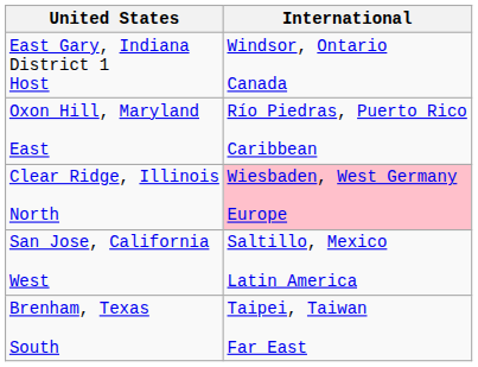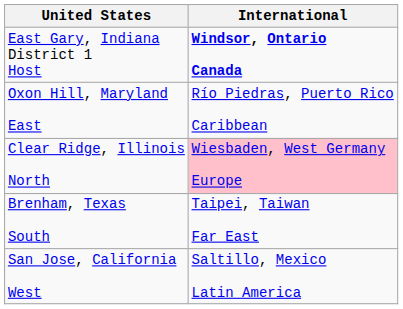 <table class="wikitable">
 <tr>
 <th>United States</th>
 <th>International</th>
 </tr>
 <tr>
 <td> <a href='#'>East Gary</a>, <a href='#'>Indiana</a><br>District 1<br><a href='#'>Host</a></td>
-<td> <a href='#'>Windsor</a>, <a href='#'>Ontario</a><br><br><a href='#'>Canada</a></td>
+<td><strong> <a href='#'>Windsor</a>, <a href='#'>Ontario</a><br><br><a href='#'>Canada</a></strong></td>
 </tr>
 <tr>
 <td> <a href='#'>Oxon Hill</a>, <a href='#'>Maryland</a><br><br><a href='#'>East</a></td>
 <td> <a href='#'>Río Piedras</a>, <a href='#'>Puerto Rico</a><br> <br><a href='#'>Caribbean</a></td>
 </tr>
 <tr>
 <td> <a href='#'>Clear Ridge</a>, <a href='#'>Illinois</a><br><br><a href='#'>North</a></td>
 <td style="background: pink;"> <a href='#'>Wiesbaden</a>, <a href='#'>West Germany</a><br><br><a href='#'>Europe</a></td>
 </tr>
 <tr>
+<td> <a href='#'>Brenham</a>, <a href='#'>Texas</a><br><br><a href='#'>South</a></td>
+<td> <a href='#'>Taipei</a>, <a href='#'>Taiwan</a><br><br><a href='#'>Far East</a></td>
+</tr>
+<tr>
 <td> <a href='#'>San Jose</a>, <a href='#'>California</a><br><br><a href='#'>West</a></td>
 <td> <a href='#'>Saltillo</a>, <a href='#'>Mexico</a><br><br><a href='#'>Latin America</a></td>
 </tr>
-<tr>
-<td> <a href='#'>Brenham</a>, <a href='#'>Texas</a><br><br><a href='#'>South</a></td>
-<td> <a href='#'>Taipei</a>, <a href='#'>Taiwan</a><br><br><a href='#'>Far East</a></td>
-</tr>
 </table>
